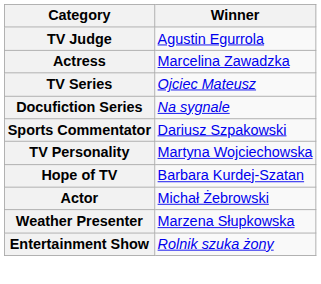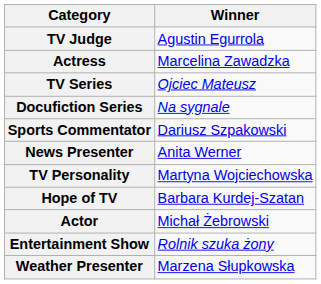 <table class="wikitable">
 <tr>
 <th>Category</th>
 <th>Winner</th>
 </tr>
 <tr>
 <th scope="row">TV Judge</th>
 <td><a href='#'>Agustin Egurrola</a></td>
 </tr>
 <tr>
 <th scope="row">Actress</th>
 <td><a href='#'>Marcelina Zawadzka</a></td>
 </tr>
 <tr>
 <th scope="row">TV Series</th>
 <td><em><a href='#'>Ojciec Mateusz</a></em></td>
 </tr>
 <tr>
 <th scop="row">Docufiction Series</th>
 <td><em><a href='#'>Na sygnale</a></em></td>
 </tr>
 <tr>
 <th scope="row">Sports Commentator</th>
 <td><a href='#'>Dariusz Szpakowski</a></td>
 </tr>
 <tr>
+<th scope="row">News Presenter</th>
+<td><a href='#'>Anita Werner</a></td>
+</tr>
+<tr>
 <th scope="row">TV Personality</th>
 <td><a href='#'>Martyna Wojciechowska</a></td>
 </tr>
 <tr>
 <th scope="row">Hope of TV</th>
 <td><a href='#'>Barbara Kurdej-Szatan</a></td>
 </tr>
 <tr>
 <th scope="row">Actor</th>
 <td><a href='#'>Michał Żebrowski</a></td>
 </tr>
 <tr>
+<th scope="row">Entertainment Show</th>
+<td><em><a href='#'>Rolnik szuka żony</a></em></td>
+</tr>
+<tr>
 <th scope="row">Weather Presenter</th>
 <td><a href='#'>Marzena Słupkowska</a></td>
 </tr>
-<tr>
-<th scope="row">Entertainment Show</th>
-<td><em><a href='#'>Rolnik szuka żony</a></em></td>
-</tr>
 </table>
